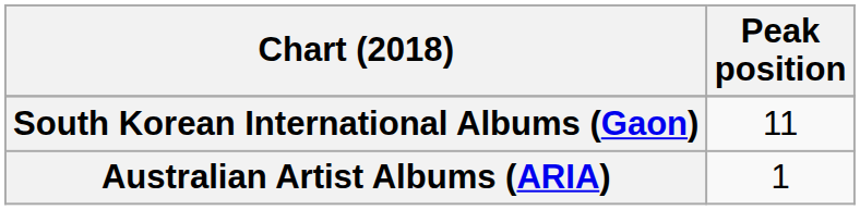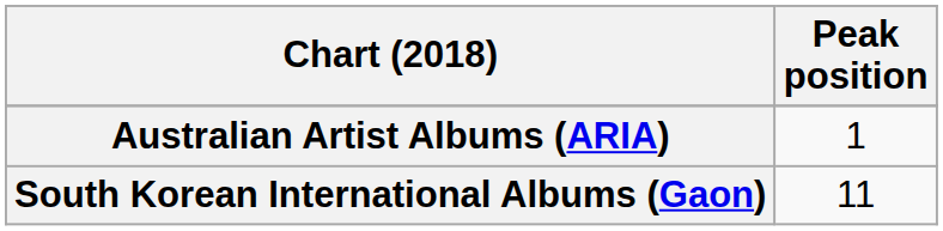 <table class="wikitable plainrowheaders" style="text-align:center">
 <tr>
 <th scope="col">Chart (2018)</th>
 <th scope="col">Peak<br> position</th>
 </tr>
 <tr>
 </tr>
 <tr>
+<th scope="row">Australian Artist Albums (<a href='#'>ARIA</a>)</th>
+<td>1</td>
+</tr>
+<tr>
 <th scope="row">South Korean International Albums (<a href='#'>Gaon</a>)</th>
 <td>11</td>
 </tr>
-<tr>
-<th scope="row">Australian Artist Albums (<a href='#'>ARIA</a>)</th>
-<td>1</td>
-</tr>
 </table>
